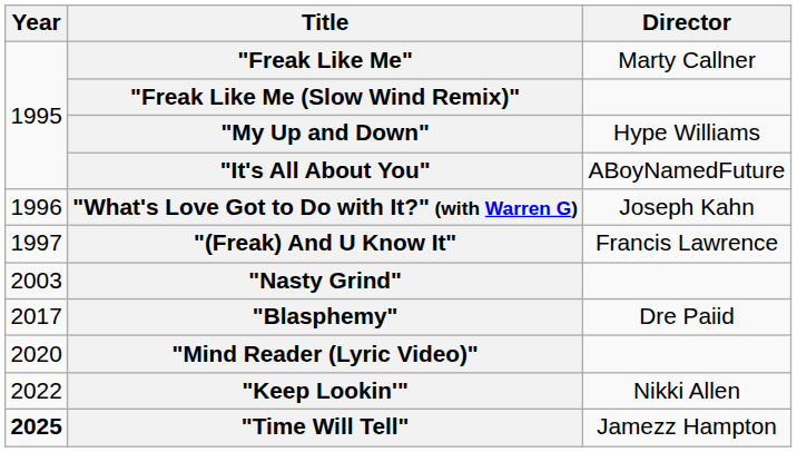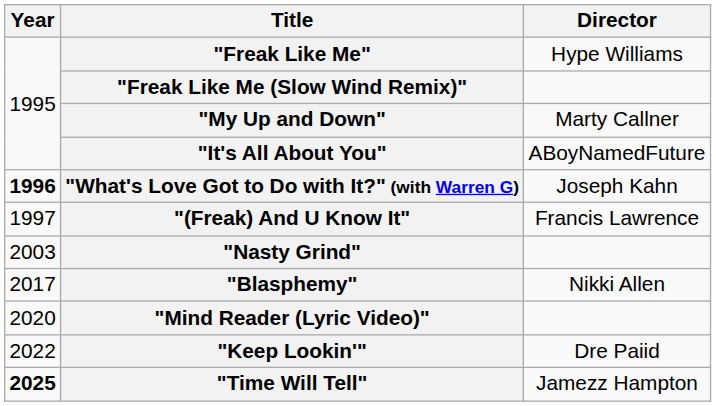 <table class="wikitable plainrowheaders" style="text-align:center;">
 <tr>
 <th scope="col">Year</th>
 <th scope="col">Title</th>
 <th scope="col">Director</th>
 </tr>
 <tr>
 <td rowspan="4">1995</td>
 <th scope="row">"Freak Like Me"</th>
-<td>Marty Callner</td>
+<td>Hype Williams</td>
 </tr>
 <tr>
 <th scope="row">"Freak Like Me (Slow Wind Remix)"</th>
 <td></td>
 </tr>
 <tr>
 <th scope="row">"My Up and Down"</th>
-<td>Hype Williams</td>
+<td>Marty Callner</td>
 </tr>
 <tr>
 <th scope="row">"It's All About You"</th>
 <td>ABoyNamedFuture</td>
 </tr>
 <tr>
-<td>1996</td>
+<td><strong>1996</strong></td>
 <th scope="row">"What's Love Got to Do with It?"<small> (with <a href='#'>Warren G</a>)</small></th>
 <td>Joseph Kahn</td>
 </tr>
 <tr>
 <td>1997</td>
 <th scope="row">"(Freak) And U Know It"</th>
 <td>Francis Lawrence</td>
 </tr>
 <tr>
 <td>2003</td>
 <th scope="row">"Nasty Grind"</th>
 <td></td>
 </tr>
 <tr>
 <td>2017</td>
 <th scope="row">"Blasphemy"</th>
-<td>Dre Paiid</td>
+<td>Nikki Allen</td>
 </tr>
 <tr>
 <td>2020</td>
 <th scope="row">"Mind Reader (Lyric Video)"</th>
 <td></td>
 </tr>
 <tr>
 <td>2022</td>
 <th scope="row">"Keep Lookin'"</th>
-<td>Nikki Allen</td>
+<td>Dre Paiid</td>
 </tr>
 <tr>
 <td><strong>2025</strong></td>
 <th scope="row">"Time Will Tell"</th>
 <td>Jamezz Hampton</td>
 </tr>
 </table>
